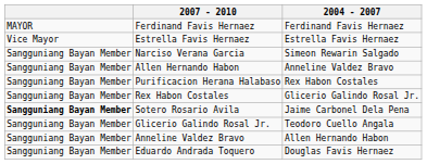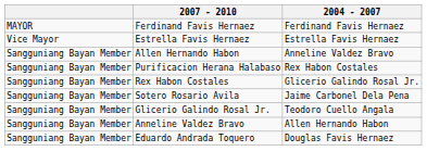 <table class="wikitable">
 <tr>
 <th></th>
 <th>2007 - 2010</th>
 <th>2004 - 2007</th>
 </tr>
 <tr>
 <td>MAYOR</td>
 <td>Ferdinand Favis Hernaez</td>
 <td>Ferdinand Favis Hernaez</td>
 </tr>
 <tr>
 <td>Vice Mayor</td>
 <td>Estrella Favis Hernaez</td>
 <td>Estrella Favis Hernaez</td>
 </tr>
 <tr>
 <td>Sangguniang Bayan Member</td>
-<td>Narciso Verana Garcia</td>
-<td>Simeon Rewarin Salgado</td>
-</tr>
-<tr>
-<td>Sangguniang Bayan Member</td>
 <td>Allen Hernando Habon</td>
 <td>Anneline Valdez Bravo</td>
 </tr>
 <tr>
 <td>Sangguniang Bayan Member</td>
 <td>Purificacion Herana Halabaso</td>
 <td>Rex Habon Costales</td>
 </tr>
 <tr>
 <td>Sangguniang Bayan Member</td>
 <td>Rex Habon Costales</td>
 <td>Glicerio Galindo Rosal Jr.</td>
 </tr>
 <tr>
-<td><strong>Sangguniang Bayan Member</strong></td>
+<td>Sangguniang Bayan Member</td>
 <td>Sotero Rosario Avila</td>
 <td>Jaime Carbonel Dela Pena</td>
 </tr>
 <tr>
 <td>Sangguniang Bayan Member</td>
 <td>Glicerio Galindo Rosal Jr.</td>
 <td>Teodoro Cuello Angala</td>
 </tr>
 <tr>
 <td>Sangguniang Bayan Member</td>
 <td>Anneline Valdez Bravo</td>
 <td>Allen Hernando Habon</td>
 </tr>
 <tr>
 <td>Sangguniang Bayan Member</td>
 <td>Eduardo Andrada Toquero</td>
 <td>Douglas Favis Hernaez</td>
 </tr>
 </table>
